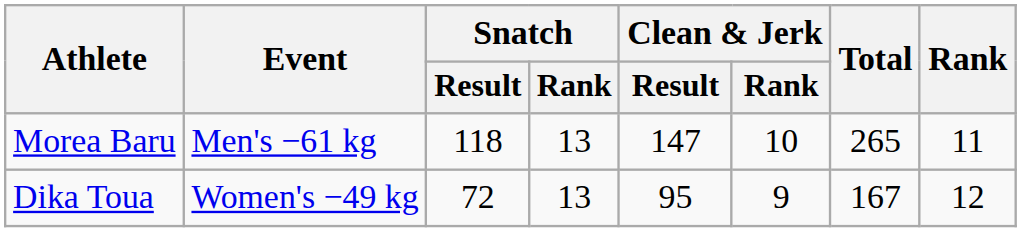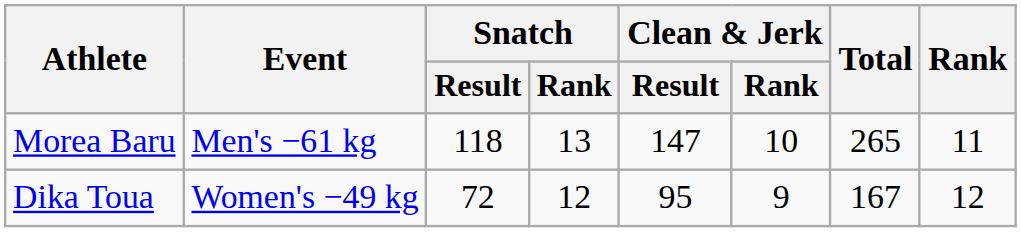 <table class="wikitable" style="font-size:90%">
 <tr>
 <th rowspan="2">Athlete</th>
 <th rowspan="2">Event</th>
 <th colspan="2">Snatch</th>
 <th colspan="2">Clean & Jerk</th>
 <th rowspan="2">Total</th>
 <th rowspan="2">Rank</th>
 </tr>
 <tr style="font-size:95%">
 <th>Result</th>
 <th>Rank</th>
 <th>Result</th>
 <th>Rank</th>
 </tr>
 <tr align=center>
 <td align=left><a href='#'>Morea Baru</a></td>
 <td align=left><a href='#'>Men's −61 kg</a></td>
 <td>118</td>
 <td>13</td>
 <td>147</td>
 <td>10</td>
 <td>265</td>
 <td>11</td>
 </tr>
 <tr align=center>
 <td align=left><a href='#'>Dika Toua</a></td>
 <td align=left><a href='#'>Women's −49 kg</a></td>
 <td>72</td>
-<td>13</td>
+<td>12</td>
 <td>95</td>
 <td>9</td>
 <td>167</td>
 <td>12</td>
 </tr>
 </table>
